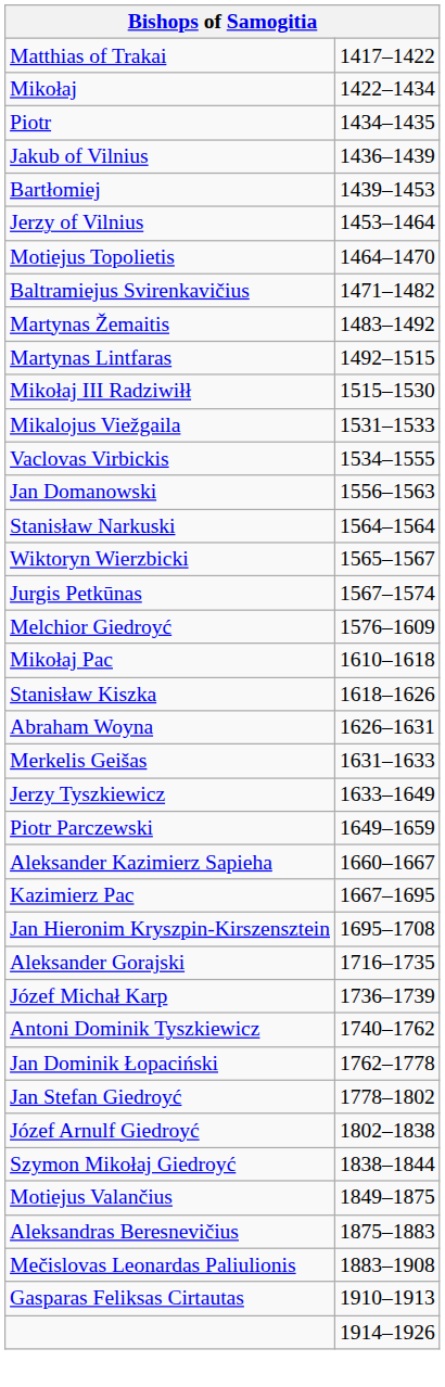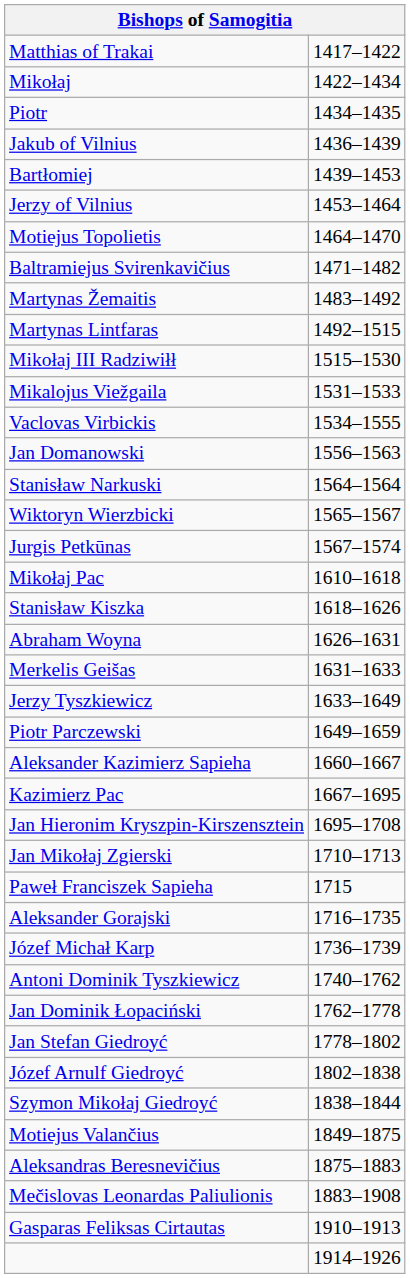 <table class="wikitable">
 <tr>
 <th colspan=2><a href='#'>Bishops</a> of <a href='#'>Samogitia</a></th>
 </tr>
 <tr>
 <td><a href='#'>Matthias of Trakai</a></td>
 <td>1417–1422</td>
 </tr>
 <tr>
 <td><a href='#'>Mikołaj</a></td>
 <td>1422–1434</td>
 </tr>
 <tr>
 <td><a href='#'>Piotr</a></td>
 <td>1434–1435</td>
 </tr>
 <tr>
 <td><a href='#'>Jakub of Vilnius</a></td>
 <td>1436–1439</td>
 </tr>
 <tr>
 <td><a href='#'>Bartłomiej</a></td>
 <td>1439–1453</td>
 </tr>
 <tr>
 <td><a href='#'>Jerzy of Vilnius</a></td>
 <td>1453–1464</td>
 </tr>
 <tr>
 <td><a href='#'>Motiejus Topolietis</a></td>
 <td>1464–1470</td>
 </tr>
 <tr>
 <td><a href='#'>Baltramiejus Svirenkavičius</a></td>
 <td>1471–1482</td>
 </tr>
 <tr>
 <td><a href='#'>Martynas Žemaitis</a></td>
 <td>1483–1492</td>
 </tr>
 <tr>
 <td><a href='#'>Martynas Lintfaras</a></td>
 <td>1492–1515</td>
 </tr>
 <tr>
 <td><a href='#'>Mikołaj III Radziwiłł</a></td>
 <td>1515–1530</td>
 </tr>
 <tr>
 <td><a href='#'>Mikalojus Viežgaila</a></td>
 <td>1531–1533</td>
 </tr>
 <tr>
 <td><a href='#'>Vaclovas Virbickis</a></td>
 <td>1534–1555</td>
 </tr>
 <tr>
 <td><a href='#'>Jan Domanowski</a></td>
 <td>1556–1563</td>
 </tr>
 <tr>
 <td><a href='#'>Stanisław Narkuski</a></td>
 <td>1564–1564</td>
 </tr>
 <tr>
 <td><a href='#'>Wiktoryn Wierzbicki</a></td>
 <td>1565–1567</td>
 </tr>
 <tr>
 <td><a href='#'>Jurgis Petkūnas</a></td>
 <td>1567–1574</td>
 </tr>
 <tr>
-<td><a href='#'>Melchior Giedroyć</a></td>
-<td>1576–1609</td>
-</tr>
-<tr>
 <td><a href='#'>Mikołaj Pac</a></td>
 <td>1610–1618</td>
 </tr>
 <tr>
 <td><a href='#'>Stanisław Kiszka</a></td>
 <td>1618–1626</td>
 </tr>
 <tr>
 <td><a href='#'>Abraham Woyna</a></td>
 <td>1626–1631</td>
 </tr>
 <tr>
 <td><a href='#'>Merkelis Geišas</a></td>
 <td>1631–1633</td>
 </tr>
 <tr>
 <td><a href='#'>Jerzy Tyszkiewicz</a></td>
 <td>1633–1649</td>
 </tr>
 <tr>
 <td><a href='#'>Piotr Parczewski</a></td>
 <td>1649–1659</td>
 </tr>
 <tr>
 <td><a href='#'>Aleksander Kazimierz Sapieha</a></td>
 <td>1660–1667</td>
 </tr>
 <tr>
 <td><a href='#'>Kazimierz Pac</a></td>
 <td>1667–1695</td>
 </tr>
 <tr>
 <td><a href='#'>Jan Hieronim Kryszpin-Kirszensztein</a></td>
 <td>1695–1708</td>
+</tr>
+<tr>
+<td><a href='#'>Jan Mikołaj Zgierski</a></td>
+<td>1710–1713</td>
+</tr>
+<tr>
+<td><a href='#'>Paweł Franciszek Sapieha</a></td>
+<td>1715</td>
 </tr>
 <tr>
 <td><a href='#'>Aleksander Gorajski</a></td>
 <td>1716–1735</td>
 </tr>
 <tr>
 <td><a href='#'>Józef Michał Karp</a></td>
 <td>1736–1739</td>
 </tr>
 <tr>
 <td><a href='#'>Antoni Dominik Tyszkiewicz</a></td>
 <td>1740–1762</td>
 </tr>
 <tr>
 <td><a href='#'>Jan Dominik Łopaciński</a></td>
 <td>1762–1778</td>
 </tr>
 <tr>
 <td><a href='#'>Jan Stefan Giedroyć</a></td>
 <td>1778–1802</td>
 </tr>
 <tr>
 <td><a href='#'>Józef Arnulf Giedroyć</a></td>
 <td>1802–1838</td>
 </tr>
 <tr>
 <td><a href='#'>Szymon Mikołaj Giedroyć</a></td>
 <td>1838–1844</td>
 </tr>
 <tr>
 <td><a href='#'>Motiejus Valančius</a></td>
 <td>1849–1875</td>
 </tr>
 <tr>
 <td><a href='#'>Aleksandras Beresnevičius</a></td>
 <td>1875–1883</td>
 </tr>
 <tr>
 <td><a href='#'>Mečislovas Leonardas Paliulionis</a></td>
 <td>1883–1908</td>
 </tr>
 <tr>
 <td><a href='#'>Gasparas Feliksas Cirtautas</a></td>
 <td>1910–1913</td>
 </tr>
 <tr>
 <td></td>
 <td>1914–1926</td>
 </tr>
 </table>
